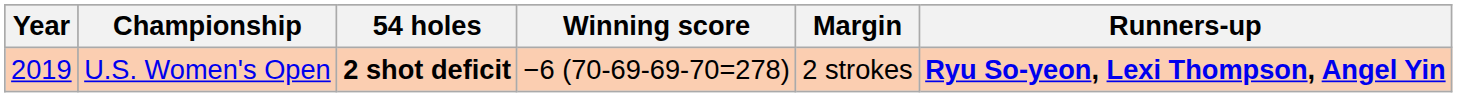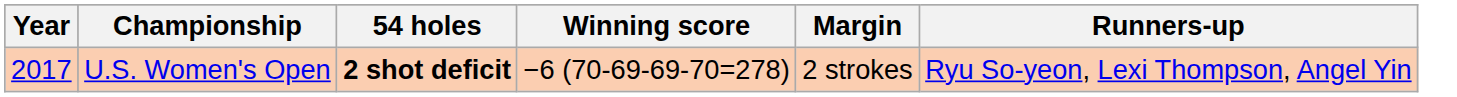 <table class="wikitable">
 <tr>
 <th>Year</th>
 <th>Championship</th>
 <th>54 holes</th>
 <th>Winning score</th>
 <th>Margin</th>
 <th>Runners-up</th>
 </tr>
 <tr style="background:#FBCEB1;">
-<td><a href='#'>2019</a></td>
+<td><a href='#'>2017</a></td>
 <td><a href='#'>U.S. Women's Open</a></td>
 <td><strong>2 shot deficit</strong></td>
 <td>−6 (70-69-69-70=278)</td>
 <td>2 strokes</td>
-<td><strong> <a href='#'>Ryu So-yeon</a>,  <a href='#'>Lexi Thompson</a>,  <a href='#'>Angel Yin</a></strong></td>
+<td> <a href='#'>Ryu So-yeon</a>,  <a href='#'>Lexi Thompson</a>,  <a href='#'>Angel Yin</a></td>
 </tr>
 </table>
